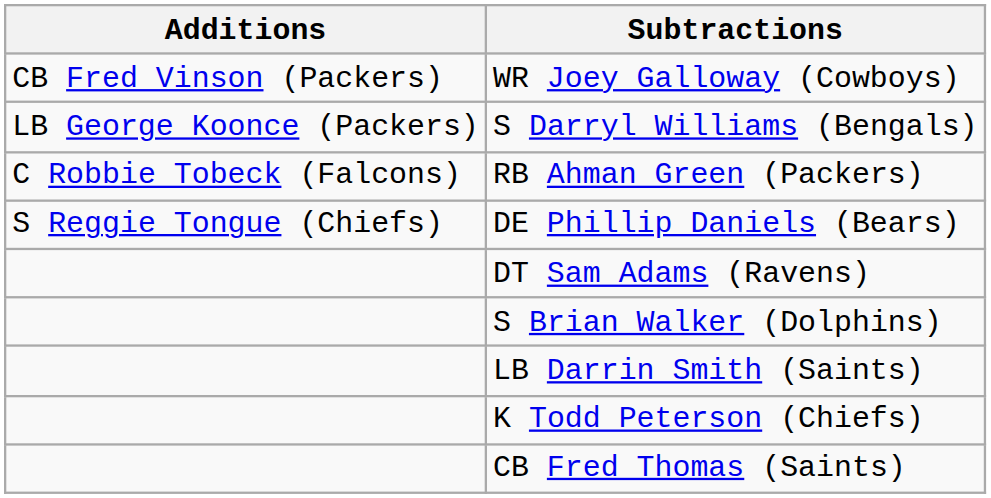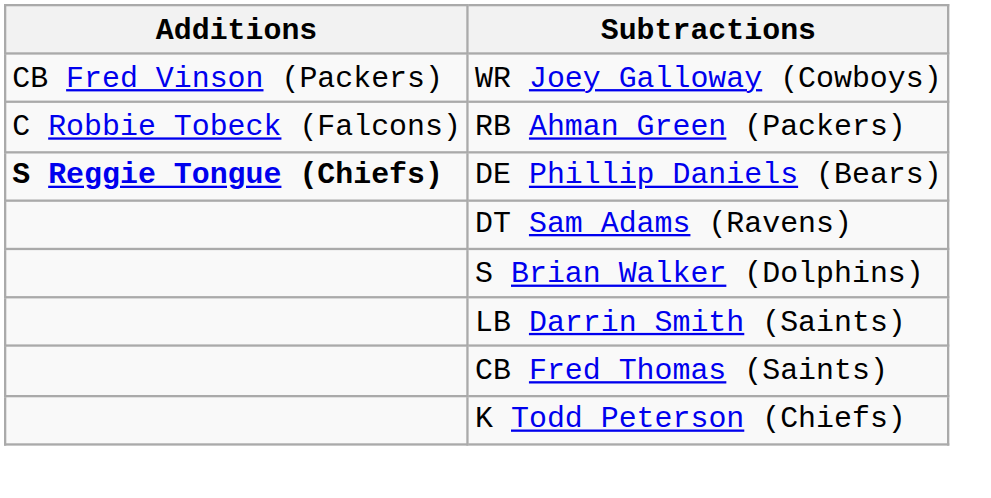 <table class="wikitable">
 <tr>
 <th>Additions</th>
 <th>Subtractions</th>
 </tr>
 <tr>
 <td>CB <a href='#'>Fred Vinson</a> (Packers)</td>
 <td>WR <a href='#'>Joey Galloway</a> (Cowboys)</td>
 </tr>
 <tr>
-<td>LB <a href='#'>George Koonce</a> (Packers)</td>
-<td>S <a href='#'>Darryl Williams</a> (Bengals)</td>
-</tr>
-<tr>
 <td>C <a href='#'>Robbie Tobeck</a> (Falcons)</td>
 <td>RB <a href='#'>Ahman Green</a> (Packers)</td>
 </tr>
 <tr>
-<td>S <a href='#'>Reggie Tongue</a> (Chiefs)</td>
+<td><strong>S <a href='#'>Reggie Tongue</a> (Chiefs)</strong></td>
 <td>DE <a href='#'>Phillip Daniels</a> (Bears)</td>
 </tr>
 <tr>
 <td></td>
 <td>DT <a href='#'>Sam Adams</a> (Ravens)</td>
 </tr>
 <tr>
 <td></td>
 <td>S <a href='#'>Brian Walker</a> (Dolphins)</td>
 </tr>
 <tr>
 <td></td>
 <td>LB <a href='#'>Darrin Smith</a> (Saints)</td>
 </tr>
 <tr>
 <td></td>
-<td>K <a href='#'>Todd Peterson</a> (Chiefs)</td>
+<td>CB <a href='#'>Fred Thomas</a> (Saints)</td>
 </tr>
 <tr>
 <td></td>
-<td>CB <a href='#'>Fred Thomas</a> (Saints)</td>
+<td>K <a href='#'>Todd Peterson</a> (Chiefs)</td>
 </tr>
 </table>
